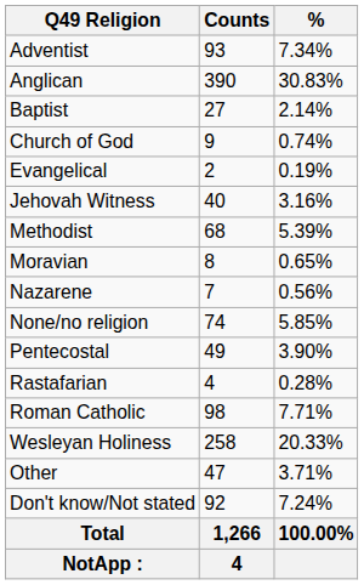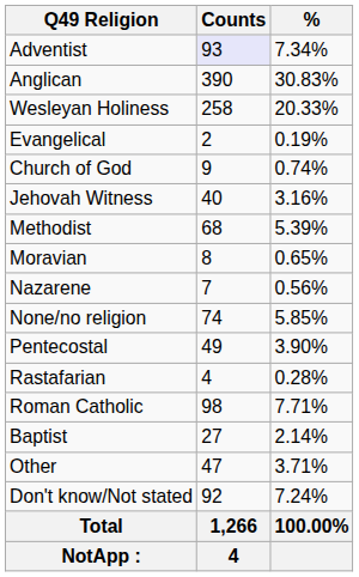 <table class="wikitable sortable">
 <tr>
 <th>Q49 Religion</th>
 <th>Counts</th>
 <th>%</th>
 </tr>
 <tr>
 <td>Adventist</td>
-<td>93</td>
+<td style="background: lavender;">93</td>
 <td>7.34%</td>
 </tr>
 <tr>
 <td>Anglican</td>
 <td>390</td>
 <td>30.83%</td>
 </tr>
 <tr>
-<td>Baptist</td>
-<td>27</td>
-<td>2.14%</td>
+<td>Wesleyan Holiness</td>
+<td>258</td>
+<td>20.33%</td>
+</tr>
+<tr>
+<td>Evangelical</td>
+<td>2</td>
+<td>0.19%</td>
 </tr>
 <tr>
 <td>Church of God</td>
 <td>9</td>
 <td>0.74%</td>
-</tr>
-<tr>
-<td>Evangelical</td>
-<td>2</td>
-<td>0.19%</td>
 </tr>
 <tr>
 <td>Jehovah Witness</td>
 <td>40</td>
 <td>3.16%</td>
 </tr>
 <tr>
 <td>Methodist</td>
 <td>68</td>
 <td>5.39%</td>
 </tr>
 <tr>
 <td>Moravian</td>
 <td>8</td>
 <td>0.65%</td>
 </tr>
 <tr>
 <td>Nazarene</td>
 <td>7</td>
 <td>0.56%</td>
 </tr>
 <tr>
 <td>None/no religion</td>
 <td>74</td>
 <td>5.85%</td>
 </tr>
 <tr>
 <td>Pentecostal</td>
 <td>49</td>
 <td>3.90%</td>
 </tr>
 <tr>
 <td>Rastafarian</td>
 <td>4</td>
 <td>0.28%</td>
 </tr>
 <tr>
 <td>Roman Catholic</td>
 <td>98</td>
 <td>7.71%</td>
 </tr>
 <tr>
-<td>Wesleyan Holiness</td>
-<td>258</td>
-<td>20.33%</td>
+<td>Baptist</td>
+<td>27</td>
+<td>2.14%</td>
 </tr>
 <tr>
 <td>Other</td>
 <td>47</td>
 <td>3.71%</td>
 </tr>
 <tr>
 <td>Don't know/Not stated</td>
 <td>92</td>
 <td>7.24%</td>
 </tr>
 <tr>
 <th>Total</th>
 <th>1,266</th>
 <th>100.00%</th>
 </tr>
 <tr>
 <th>NotApp :</th>
 <th>4</th>
 <th></th>
 </tr>
 </table>
